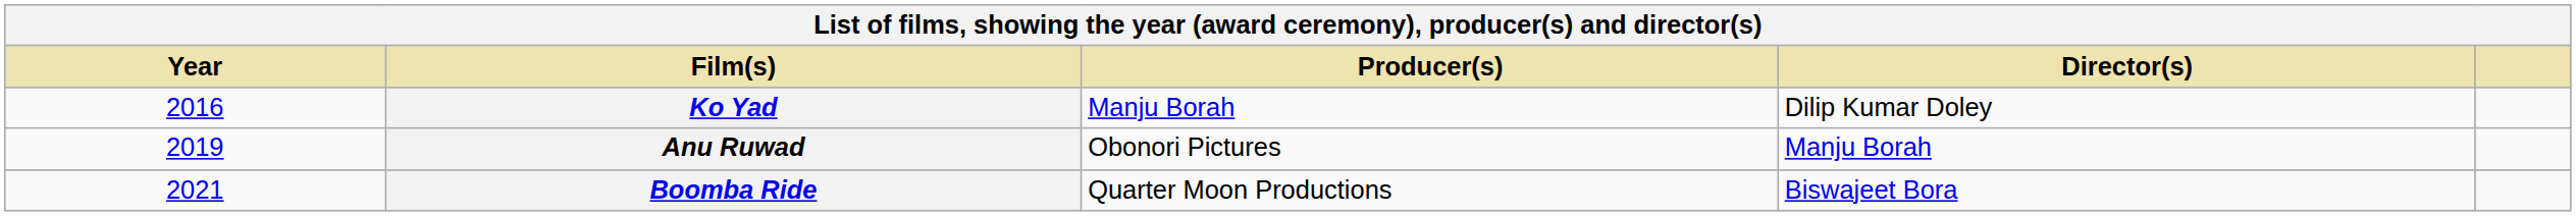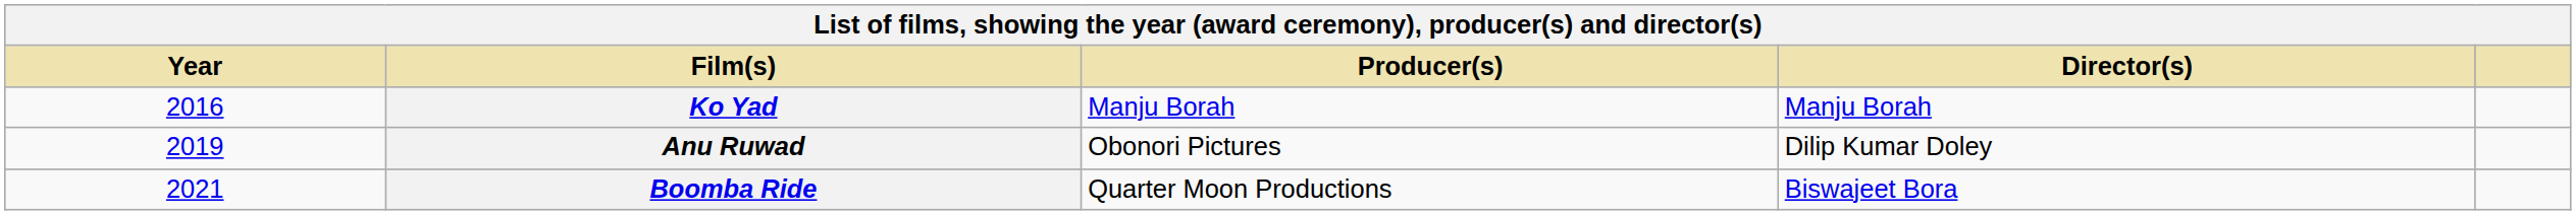 <table class="wikitable plainrowheaders" style="width:100%">
 <tr>
 <th colspan="5">List of films, showing the year (award ceremony), producer(s) and director(s)</th>
 </tr>
 <tr>
 <th scope="col" style="background-color:#EFE4B0;width:12%;">Year</th>
 <th scope="col" style="background-color:#EFE4B0;width:22%;">Film(s)</th>
 <th scope="col" style="background-color:#EFE4B0;width:22%;">Producer(s)</th>
 <th scope="col" style="background-color:#EFE4B0;width:22%;">Director(s)</th>
 <th scope="col" style="background-color:#EFE4B0;width:3%;" class="unsortable"></th>
 </tr>
 <tr>
 <td style="text-align:center;"><a href='#'>2016<br></a></td>
 <th scope="row"><a href='#'><em>Ko Yad</em></a></th>
 <td><a href='#'>Manju Borah</a></td>
-<td>Dilip Kumar Doley</td>
+<td><a href='#'>Manju Borah</a></td>
 <td align="center"></td>
 </tr>
 <tr>
 <td style="text-align:center;"><a href='#'>2019<br></a></td>
 <th scope="row"><em>Anu Ruwad</em></th>
 <td>Obonori Pictures</td>
-<td><a href='#'>Manju Borah</a></td>
+<td>Dilip Kumar Doley</td>
 <td align="center"></td>
 </tr>
 <tr>
 <td style="text-align:center;"><a href='#'>2021<br></a></td>
 <th scope="row"><em><a href='#'>Boomba Ride</a></em></th>
 <td>Quarter Moon Productions</td>
 <td><a href='#'>Biswajeet Bora</a></td>
 <td align="center"></td>
 </tr>
 </table>
